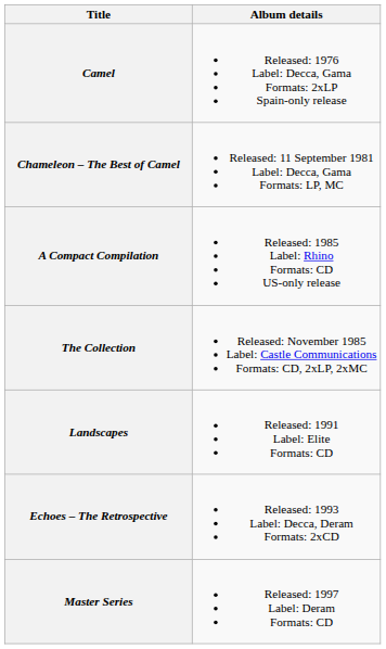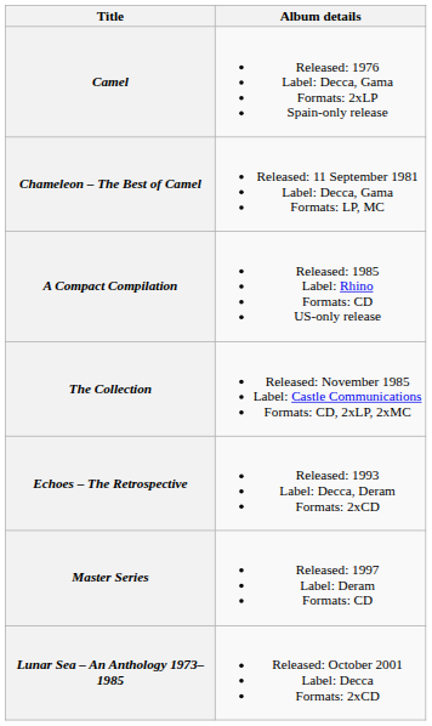 <table class="wikitable plainrowheaders" style="text-align:center;">
 <tr>
 <th scope="col" style="width:15em;">Title</th>
 <th scope="col" style="width:15em;">Album details</th>
 </tr>
 <tr>
 <th scope="row"><em>Camel</em></th>
 <td><br><ul><li>Released: 1976</li><li>Label: Decca, Gama</li><li>Formats: 2xLP</li><li>Spain-only release</li></ul></td>
 </tr>
 <tr>
 <th scope="row"><em>Chameleon – The Best of Camel</em></th>
 <td><br><ul><li>Released: 11 September 1981</li><li>Label: Decca, Gama</li><li>Formats: LP, MC</li></ul></td>
 </tr>
 <tr>
 <th scope="row"><em>A Compact Compilation</em></th>
 <td><br><ul><li>Released: 1985</li><li>Label: <a href='#'>Rhino</a></li><li>Formats: CD</li><li>US-only release</li></ul></td>
 </tr>
 <tr>
 <th scope="row"><em>The Collection</em></th>
 <td><br><ul><li>Released: November 1985</li><li>Label: <a href='#'>Castle Communications</a></li><li>Formats: CD, 2xLP, 2xMC</li></ul></td>
 </tr>
 <tr>
-<th scope="row"><em>Landscapes</em></th>
-<td><br><ul><li>Released: 1991</li><li>Label: Elite</li><li>Formats: CD</li></ul></td>
-</tr>
-<tr>
 <th scope="row"><em>Echoes – The Retrospective</em></th>
 <td><br><ul><li>Released: 1993</li><li>Label: Decca, Deram</li><li>Formats: 2xCD</li></ul></td>
 </tr>
 <tr>
 <th scope="row"><em>Master Series</em></th>
 <td><br><ul><li>Released: 1997</li><li>Label: Deram</li><li>Formats: CD</li></ul></td>
 </tr>
+<tr>
+<th scope="row"><em>Lunar Sea – An Anthology 1973–1985</em></th>
+<td><br><ul><li>Released: October 2001</li><li>Label: Decca</li><li>Formats: 2xCD</li></ul></td>
+</tr>
 </table>
